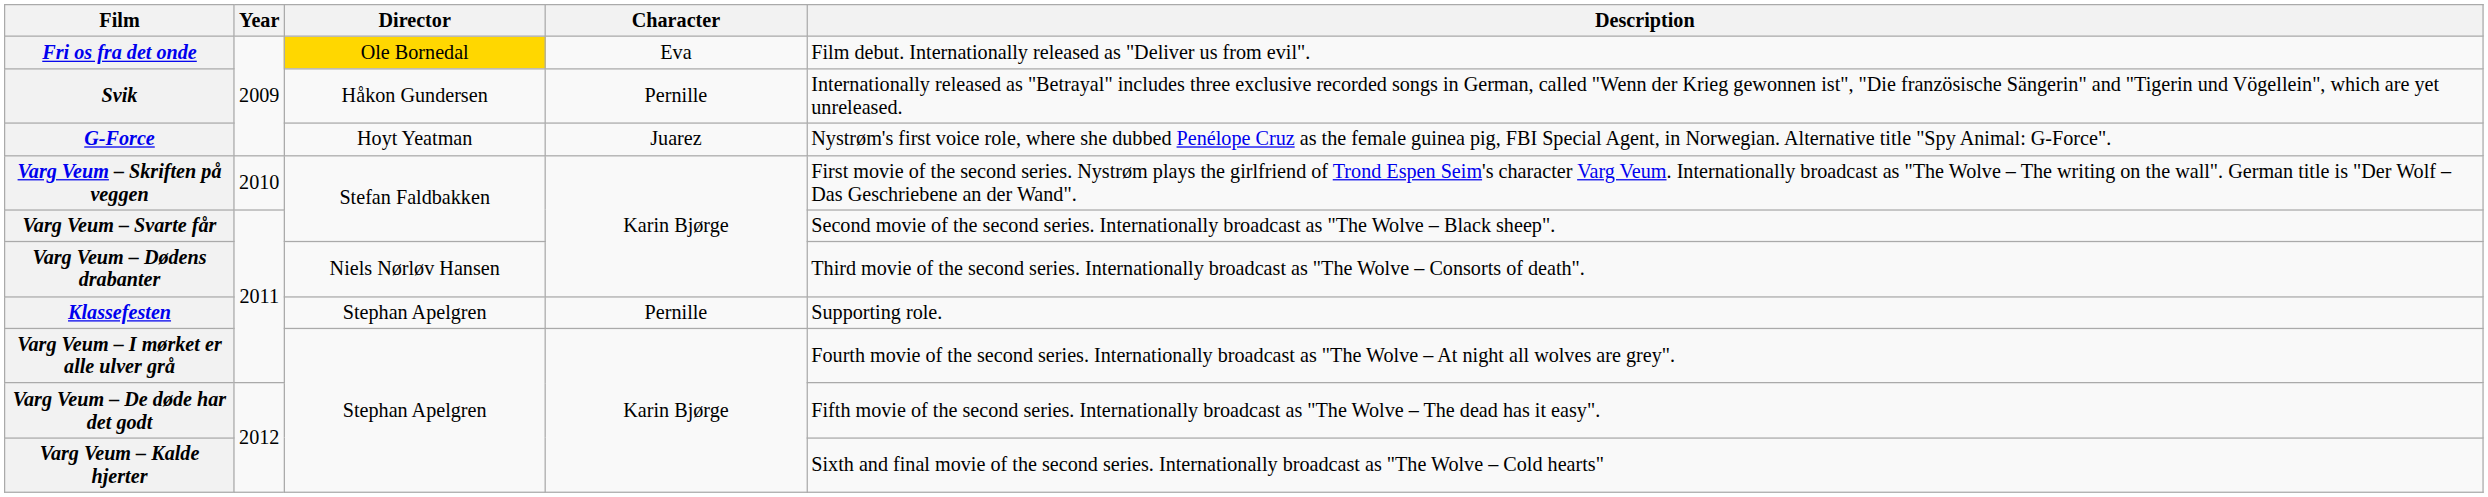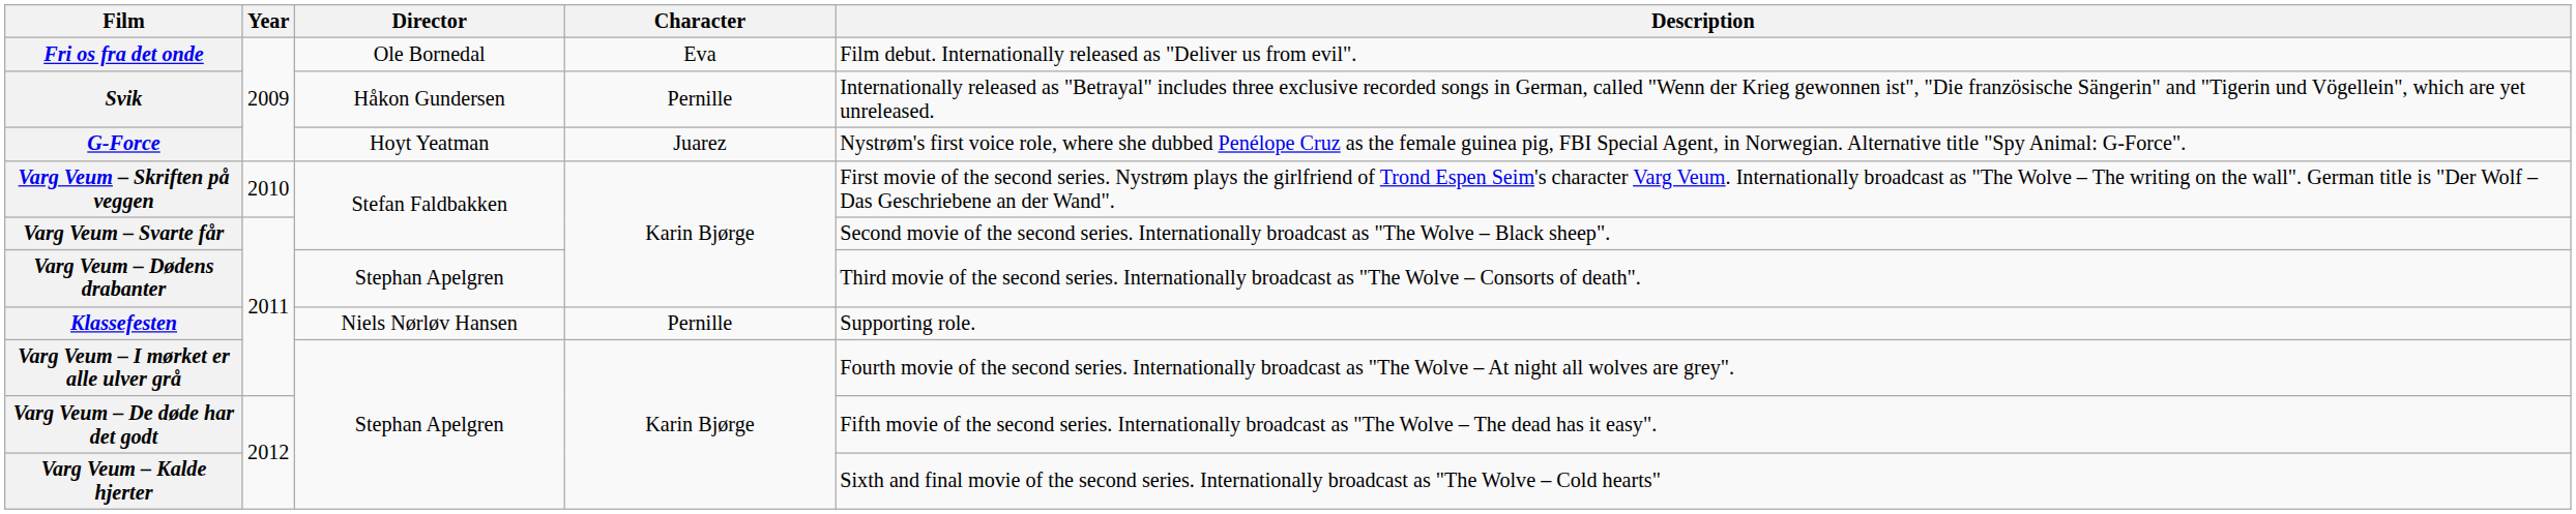 <table class="wikitable plainrowheaders sortable" style="text-align:center;">
 <tr>
 <th scope="col" width="175">Film</th>
 <th scope="col">Year</th>
 <th scope="col" width="200">Director</th>
 <th scope="col" width="200">Character</th>
 <th scope="col" class="unsortable">Description</th>
 </tr>
 <tr>
 <th scope="row"><em><a href='#'>Fri os fra det onde</a></em></th>
 <td rowspan="3">2009</td>
-<td style="background: gold;">Ole Bornedal</td>
+<td>Ole Bornedal</td>
 <td>Eva</td>
 <td style="text-align:left;">Film debut. Internationally released as "Deliver us from evil".</td>
 </tr>
 <tr>
 <th scope="row"><em>Svik</em></th>
 <td>Håkon Gundersen</td>
 <td>Pernille</td>
 <td style="text-align:left;">Internationally released as "Betrayal" includes three exclusive recorded songs in German, called "Wenn der Krieg gewonnen ist", "Die französische Sängerin" and "Tigerin und Vögellein", which are yet unreleased.</td>
 </tr>
 <tr>
 <th scope="row"><em><a href='#'>G-Force</a></em></th>
 <td>Hoyt Yeatman</td>
 <td>Juarez</td>
 <td style="text-align:left;">Nystrøm's first voice role, where she dubbed <a href='#'>Penélope Cruz</a> as the female guinea pig, FBI Special Agent, in Norwegian. Alternative title "Spy Animal: G-Force".</td>
 </tr>
 <tr>
 <th scope="row"><em><a href='#'>Varg Veum</a> – Skriften på veggen</em></th>
 <td>2010</td>
 <td rowspan="2">Stefan Faldbakken</td>
 <td rowspan="3">Karin Bjørge</td>
 <td style="text-align:left;">First movie of the second series. Nystrøm plays the girlfriend of <a href='#'>Trond Espen Seim</a>'s character <a href='#'>Varg Veum</a>. Internationally broadcast as "The Wolve – The writing on the wall". German title is "Der Wolf – Das Geschriebene an der Wand".</td>
 </tr>
 <tr>
 <th scope="row"><em>Varg Veum – Svarte får</em></th>
 <td rowspan="4">2011</td>
 <td style="text-align:left;">Second movie of the second series. Internationally broadcast as "The Wolve – Black sheep".</td>
 </tr>
 <tr>
 <th scope="row"><em>Varg Veum – Dødens drabanter</em></th>
-<td>Niels Nørløv Hansen</td>
+<td>Stephan Apelgren</td>
 <td style="text-align:left;">Third movie of the second series. Internationally broadcast as "The Wolve – Consorts of death".</td>
 </tr>
 <tr>
 <th scope="row"><em><a href='#'>Klassefesten</a></em></th>
-<td>Stephan Apelgren</td>
+<td>Niels Nørløv Hansen</td>
 <td>Pernille</td>
 <td style="text-align:left;">Supporting role.</td>
 </tr>
 <tr>
 <th scope="row"><em>Varg Veum – I mørket er alle ulver grå</em></th>
 <td rowspan="3">Stephan Apelgren</td>
 <td rowspan="3">Karin Bjørge</td>
 <td style="text-align:left;">Fourth movie of the second series. Internationally broadcast as "The Wolve – At night all wolves are grey".</td>
 </tr>
 <tr>
 <th scope="row"><em>Varg Veum – De døde har det godt</em></th>
 <td rowspan="2">2012</td>
 <td style="text-align:left;">Fifth movie of the second series. Internationally broadcast as "The Wolve – The dead has it easy".</td>
 </tr>
 <tr>
 <th scope="row"><em>Varg Veum – Kalde hjerter</em></th>
 <td style="text-align:left;">Sixth and final movie of the second series. Internationally broadcast as "The Wolve – Cold hearts"</td>
 </tr>
 </table>
